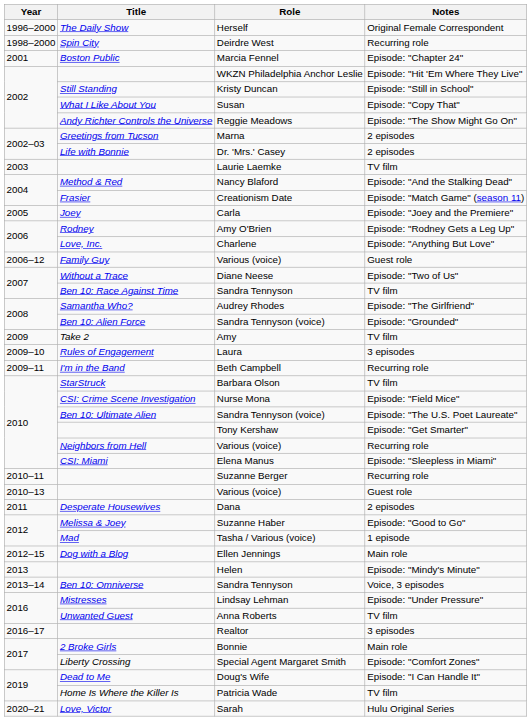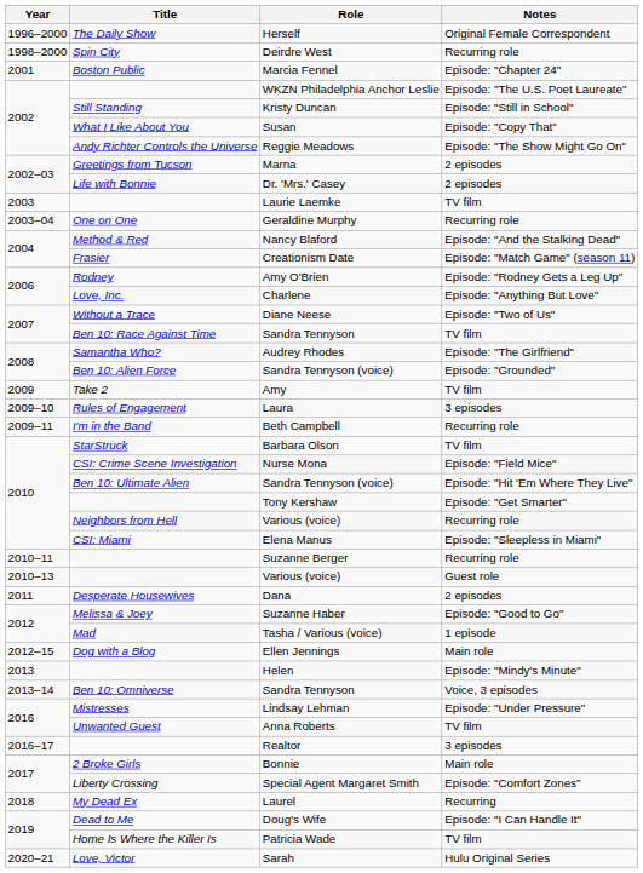 <table class="wikitable sortable">
 <tr>
 <th>Year</th>
 <th>Title</th>
 <th>Role</th>
 <th class="unsortable">Notes</th>
 </tr>
 <tr>
 <td>1996–2000</td>
 <td><em><a href='#'>The Daily Show</a></em></td>
 <td>Herself</td>
 <td>Original Female Correspondent</td>
 </tr>
 <tr>
 <td>1998–2000</td>
 <td><em><a href='#'>Spin City</a></em></td>
 <td>Deirdre West</td>
 <td>Recurring role</td>
 </tr>
 <tr>
 <td>2001</td>
 <td><em><a href='#'>Boston Public</a></em></td>
 <td>Marcia Fennel</td>
 <td>Episode: "Chapter 24"</td>
 </tr>
 <tr>
 <td rowspan="4">2002</td>
 <td><em></em></td>
 <td>WKZN Philadelphia Anchor Leslie</td>
-<td>Episode: "Hit 'Em Where They Live"</td>
+<td>Episode: "The U.S. Poet Laureate"</td>
 </tr>
 <tr>
 <td><em><a href='#'>Still Standing</a></em></td>
 <td>Kristy Duncan</td>
 <td>Episode: "Still in School"</td>
 </tr>
 <tr>
 <td><em><a href='#'>What I Like About You</a></em></td>
 <td>Susan</td>
 <td>Episode: "Copy That"</td>
 </tr>
 <tr>
 <td><em><a href='#'>Andy Richter Controls the Universe</a></em></td>
 <td>Reggie Meadows</td>
 <td>Episode: "The Show Might Go On"</td>
 </tr>
 <tr>
 <td rowspan="2">2002–03</td>
 <td><em><a href='#'>Greetings from Tucson</a></em></td>
 <td>Marna</td>
 <td>2 episodes</td>
 </tr>
 <tr>
 <td><em><a href='#'>Life with Bonnie</a></em></td>
 <td>Dr. 'Mrs.' Casey</td>
 <td>2 episodes</td>
 </tr>
 <tr>
 <td>2003</td>
 <td><em></em></td>
 <td>Laurie Laemke</td>
 <td>TV film</td>
 </tr>
 <tr>
+<td>2003–04</td>
+<td><em><a href='#'>One on One</a></em></td>
+<td>Geraldine Murphy</td>
+<td>Recurring role</td>
+</tr>
+<tr>
 <td rowspan="2">2004</td>
 <td><em><a href='#'>Method & Red</a></em></td>
 <td>Nancy Blaford</td>
 <td>Episode: "And the Stalking Dead"</td>
 </tr>
 <tr>
 <td><em><a href='#'>Frasier</a></em></td>
 <td>Creationism Date</td>
 <td>Episode: "Match Game" (<a href='#'>season 11</a>)</td>
 </tr>
 <tr>
-<td>2005</td>
-<td><em><a href='#'>Joey</a></em></td>
-<td>Carla</td>
-<td>Episode: "Joey and the Premiere"</td>
-</tr>
-<tr>
 <td rowspan="2">2006</td>
 <td><em><a href='#'>Rodney</a></em></td>
 <td>Amy O'Brien</td>
 <td>Episode: "Rodney Gets a Leg Up"</td>
 </tr>
 <tr>
 <td><em><a href='#'>Love, Inc.</a></em></td>
 <td>Charlene</td>
 <td>Episode: "Anything But Love"</td>
-</tr>
-<tr>
-<td>2006–12</td>
-<td><em><a href='#'>Family Guy</a></em></td>
-<td>Various (voice)</td>
-<td>Guest role</td>
 </tr>
 <tr>
 <td rowspan="2">2007</td>
 <td><em><a href='#'>Without a Trace</a></em></td>
 <td>Diane Neese</td>
 <td>Episode: "Two of Us"</td>
 </tr>
 <tr>
 <td><em><a href='#'>Ben 10: Race Against Time</a></em></td>
 <td>Sandra Tennyson</td>
 <td>TV film</td>
 </tr>
 <tr>
 <td rowspan="2">2008</td>
 <td><em><a href='#'>Samantha Who?</a></em></td>
 <td>Audrey Rhodes</td>
 <td>Episode: "The Girlfriend"</td>
 </tr>
 <tr>
 <td><em><a href='#'>Ben 10: Alien Force</a></em></td>
 <td>Sandra Tennyson (voice)</td>
 <td>Episode: "Grounded"</td>
 </tr>
 <tr>
 <td>2009</td>
 <td><em>Take 2</em></td>
 <td>Amy</td>
 <td>TV film</td>
 </tr>
 <tr>
 <td>2009–10</td>
 <td><em><a href='#'>Rules of Engagement</a></em></td>
 <td>Laura</td>
 <td>3 episodes</td>
 </tr>
 <tr>
 <td>2009–11</td>
 <td><em><a href='#'>I'm in the Band</a></em></td>
 <td>Beth Campbell</td>
 <td>Recurring role</td>
 </tr>
 <tr>
 <td rowspan="6">2010</td>
 <td><em><a href='#'>StarStruck</a></em></td>
 <td>Barbara Olson</td>
 <td>TV film</td>
 </tr>
 <tr>
 <td><em><a href='#'>CSI: Crime Scene Investigation</a></em></td>
 <td>Nurse Mona</td>
 <td>Episode: "Field Mice"</td>
 </tr>
 <tr>
 <td><em><a href='#'>Ben 10: Ultimate Alien</a></em></td>
 <td>Sandra Tennyson (voice)</td>
-<td>Episode: "The U.S. Poet Laureate"</td>
+<td>Episode: "Hit 'Em Where They Live"</td>
 </tr>
 <tr>
 <td><em></em></td>
 <td>Tony Kershaw</td>
 <td>Episode: "Get Smarter"</td>
 </tr>
 <tr>
 <td><em><a href='#'>Neighbors from Hell</a></em></td>
 <td>Various (voice)</td>
 <td>Recurring role</td>
 </tr>
 <tr>
 <td><em><a href='#'>CSI: Miami</a></em></td>
 <td>Elena Manus</td>
 <td>Episode: "Sleepless in Miami"</td>
 </tr>
 <tr>
 <td>2010–11</td>
 <td><em></em></td>
 <td>Suzanne Berger</td>
 <td>Recurring role</td>
 </tr>
 <tr>
 <td>2010–13</td>
 <td><em></em></td>
 <td>Various (voice)</td>
 <td>Guest role</td>
 </tr>
 <tr>
 <td>2011</td>
 <td><em><a href='#'>Desperate Housewives</a></em></td>
 <td>Dana</td>
 <td>2 episodes</td>
 </tr>
 <tr>
 <td rowspan="2">2012</td>
 <td><em><a href='#'>Melissa & Joey</a></em></td>
 <td>Suzanne Haber</td>
 <td>Episode: "Good to Go"</td>
 </tr>
 <tr>
 <td><em><a href='#'>Mad</a></em></td>
 <td>Tasha / Various (voice)</td>
 <td>1 episode</td>
 </tr>
 <tr>
 <td>2012–15</td>
 <td><em><a href='#'>Dog with a Blog</a></em></td>
 <td>Ellen Jennings</td>
 <td>Main role</td>
 </tr>
 <tr>
 <td>2013</td>
 <td><em></em></td>
 <td>Helen</td>
 <td>Episode: "Mindy's Minute"</td>
 </tr>
 <tr>
 <td>2013–14</td>
 <td><em><a href='#'>Ben 10: Omniverse</a></em></td>
 <td>Sandra Tennyson</td>
 <td>Voice, 3 episodes</td>
 </tr>
 <tr>
 <td rowspan="2">2016</td>
 <td><em><a href='#'>Mistresses</a></em></td>
 <td>Lindsay Lehman</td>
 <td>Episode: "Under Pressure"</td>
 </tr>
 <tr>
 <td><em><a href='#'>Unwanted Guest</a></em></td>
 <td>Anna Roberts</td>
 <td>TV film</td>
 </tr>
 <tr>
 <td>2016–17</td>
 <td><em></em></td>
 <td>Realtor</td>
 <td>3 episodes</td>
 </tr>
 <tr>
 <td rowspan="2">2017</td>
 <td><em><a href='#'>2 Broke Girls</a></em></td>
 <td>Bonnie</td>
 <td>Main role</td>
 </tr>
 <tr>
 <td><em>Liberty Crossing</em></td>
 <td>Special Agent Margaret Smith</td>
 <td>Episode: "Comfort Zones"</td>
 </tr>
 <tr>
+<td>2018</td>
+<td><em><a href='#'>My Dead Ex</a></em></td>
+<td>Laurel</td>
+<td>Recurring</td>
+</tr>
+<tr>
 <td rowspan="2">2019</td>
 <td><em><a href='#'>Dead to Me</a></em></td>
 <td>Doug's Wife</td>
 <td>Episode: "I Can Handle It"</td>
 </tr>
 <tr>
 <td><em>Home Is Where the Killer Is</em></td>
 <td>Patricia Wade</td>
 <td>TV film</td>
 </tr>
 <tr>
 <td>2020–21</td>
 <td><em><a href='#'>Love, Victor</a></em></td>
 <td>Sarah</td>
 <td>Hulu Original Series</td>
 </tr>
 </table>
